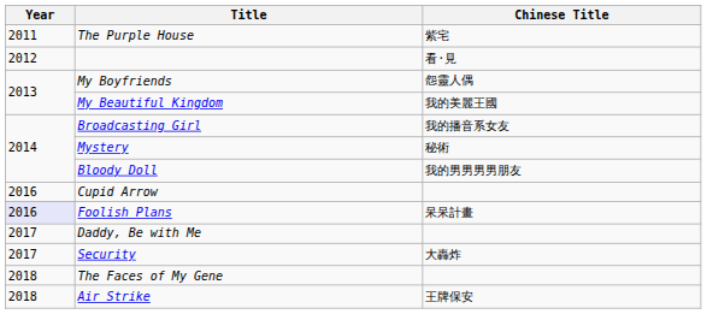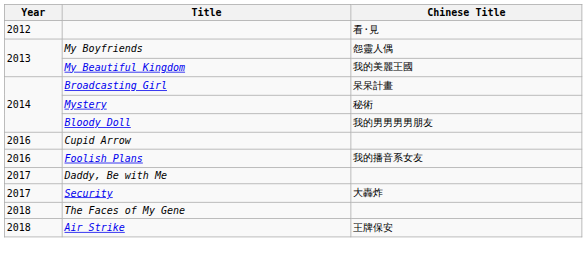 <table class="wikitable">
 <tr>
 <th style="width:5%;">Year</th>
 <th style="width:25%;">Title</th>
 <th style="width:20%;">Chinese Title</th>
-</tr>
-<tr>
-<td>2011</td>
-<td><em>The Purple House</em></td>
-<td>紫宅</td>
 </tr>
 <tr>
 <td>2012</td>
 <td></td>
 <td>看·見</td>
 </tr>
 <tr>
 <td rowspan="2">2013</td>
 <td><em>My Boyfriends</em></td>
 <td>怨靈人偶</td>
 </tr>
 <tr>
 <td><em><a href='#'>My Beautiful Kingdom</a></em></td>
 <td>我的美麗王國</td>
 </tr>
 <tr>
 <td rowspan="3">2014</td>
 <td><em><a href='#'>Broadcasting Girl</a></em></td>
-<td>我的播音系女友</td>
+<td>呆呆計畫</td>
 </tr>
 <tr>
 <td><em><a href='#'>Mystery</a></em></td>
 <td>秘術</td>
 </tr>
 <tr>
 <td><em><a href='#'>Bloody Doll</a></em></td>
 <td>我的男男男男朋友</td>
 </tr>
 <tr>
 <td>2016</td>
 <td><em>Cupid Arrow</em></td>
 <td></td>
 </tr>
 <tr>
-<td style="background: lavender;">2016</td>
+<td>2016</td>
 <td><em><a href='#'>Foolish Plans</a></em></td>
-<td>呆呆計畫</td>
+<td>我的播音系女友</td>
 </tr>
 <tr>
 <td>2017</td>
 <td><em>Daddy, Be with Me</em></td>
 <td></td>
 </tr>
 <tr>
 <td>2017</td>
 <td><em><a href='#'>Security</a></em></td>
 <td>大轟炸</td>
 </tr>
 <tr>
 <td>2018</td>
 <td><em>The Faces of My Gene</em></td>
 <td></td>
 </tr>
 <tr>
 <td>2018</td>
 <td><a href='#'><em>Air Strike</em></a></td>
 <td>王牌保安</td>
 </tr>
 </table>
